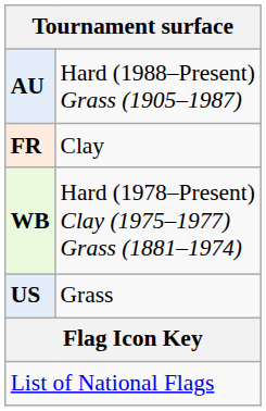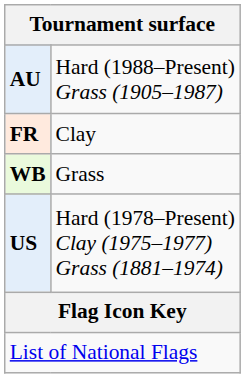 <table class="wikitable nowrap" style="font-size:90%; height: 17.2em;">
 <tr>
 <th colspan="2">Tournament surface</th>
 </tr>
 <tr>
 <td style="background:#e3eefa; width=30px;"><strong>AU</strong></td>
 <td>Hard (1988–Present) <br> <em>Grass (1905–1987)</em></td>
 </tr>
 <tr>
 <td style="background:#ffeade;"><strong>FR</strong></td>
 <td>Clay</td>
 </tr>
 <tr>
 <td style="background:#eafadc;"><strong>WB</strong></td>
-<td>Hard (1978–Present) <br><em>Clay (1975–1977)</em><br><em>Grass (1881–1974)</em></td>
+<td>Grass</td>
 </tr>
 <tr>
 <td style="background:#e3eefa;"><strong>US</strong></td>
-<td>Grass</td>
+<td>Hard (1978–Present) <br><em>Clay (1975–1977)</em><br><em>Grass (1881–1974)</em></td>
 </tr>
 <tr>
 <th bgcolor="#eeeeee" colspan="2">Flag Icon Key</th>
 </tr>
 <tr>
 <td colspan="2"><a href='#'>List of National Flags</a></td>
 </tr>
 </table>
